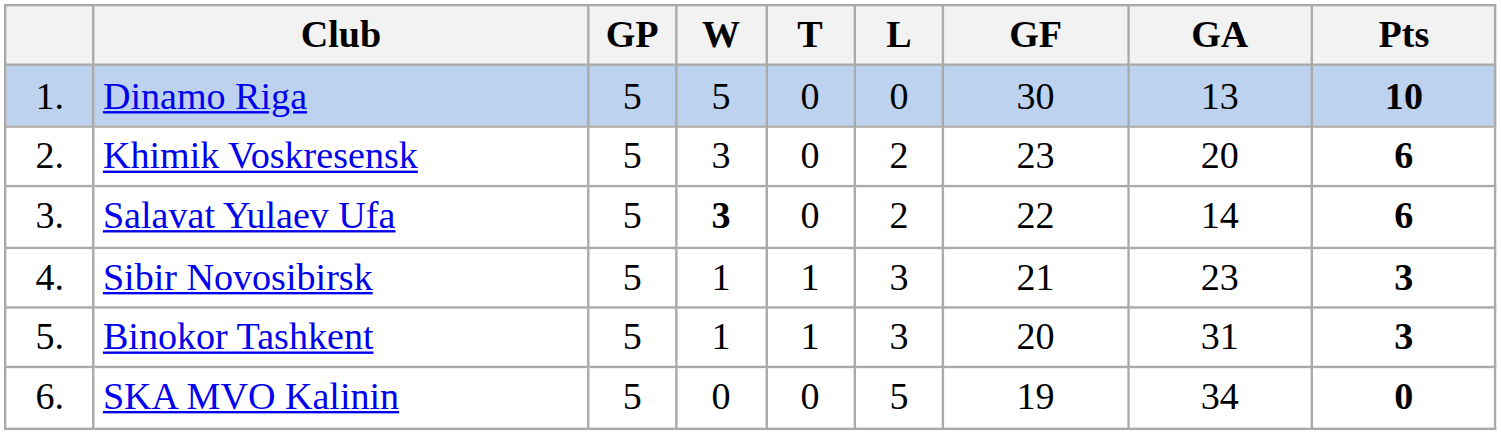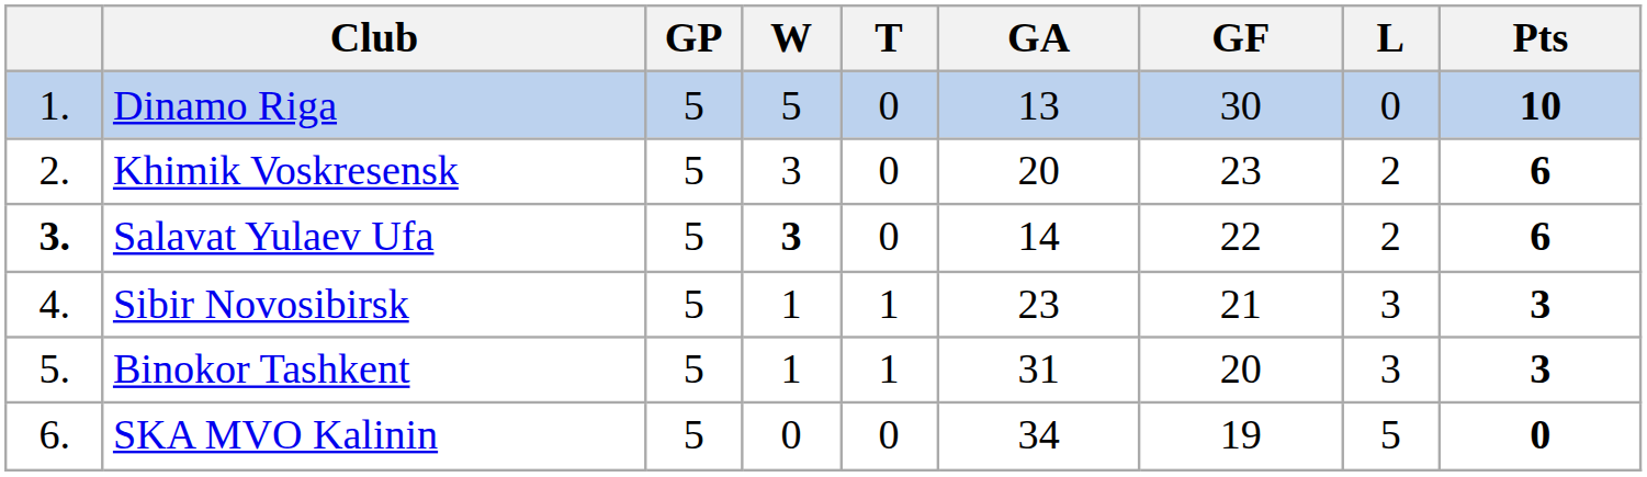 <table class="wikitable">
 <tr>
 <th width="30"></th>
 <th width="200">Club</th>
 <th width="30">GP</th>
 <th width="30">W</th>
 <th width="30">T</th>
+<th width="70">GA</th>
+<th width="70">GF</th>
 <th width="30">L</th>
-<th width="70">GF</th>
-<th width="70">GA</th>
 <th width="70">Pts</th>
 </tr>
 <tr bgcolor="#BCD2EE" align="center">
 <td>1.</td>
 <td align="left"><a href='#'>Dinamo Riga</a></td>
 <td>5</td>
 <td>5</td>
 <td>0</td>
+<td>13</td>
+<td>30</td>
 <td>0</td>
-<td>30</td>
-<td>13</td>
 <td><strong>10</strong></td>
 </tr>
 <tr bgcolor="#FFFFFF" align="center">
 <td>2.</td>
 <td align="left"><a href='#'>Khimik Voskresensk</a></td>
 <td>5</td>
 <td>3</td>
 <td>0</td>
+<td>20</td>
+<td>23</td>
 <td>2</td>
-<td>23</td>
-<td>20</td>
 <td><strong>6</strong></td>
 </tr>
 <tr bgcolor="#FFFFFF" align="center">
-<td>3.</td>
+<td><strong>3.</strong></td>
 <td align="left"><a href='#'>Salavat Yulaev Ufa</a></td>
 <td>5</td>
 <td><strong>3</strong></td>
 <td>0</td>
+<td>14</td>
+<td>22</td>
 <td>2</td>
-<td>22</td>
-<td>14</td>
 <td><strong>6</strong></td>
 </tr>
 <tr bgcolor="#FFFFFF" align="center">
 <td>4.</td>
 <td align="left"><a href='#'>Sibir Novosibirsk</a></td>
 <td>5</td>
 <td>1</td>
 <td>1</td>
+<td>23</td>
+<td>21</td>
 <td>3</td>
-<td>21</td>
-<td>23</td>
 <td><strong>3</strong></td>
 </tr>
 <tr bgcolor="#FFFFFF" align="center">
 <td>5.</td>
 <td align="left"><a href='#'>Binokor Tashkent</a></td>
 <td>5</td>
 <td>1</td>
 <td>1</td>
+<td>31</td>
+<td>20</td>
 <td>3</td>
-<td>20</td>
-<td>31</td>
 <td><strong>3</strong></td>
 </tr>
 <tr bgcolor="#FFFFFF" align="center">
 <td>6.</td>
 <td align="left"><a href='#'>SKA MVO Kalinin</a></td>
 <td>5</td>
 <td>0</td>
 <td>0</td>
+<td>34</td>
+<td>19</td>
 <td>5</td>
-<td>19</td>
-<td>34</td>
 <td><strong>0</strong></td>
 </tr>
 </table>
